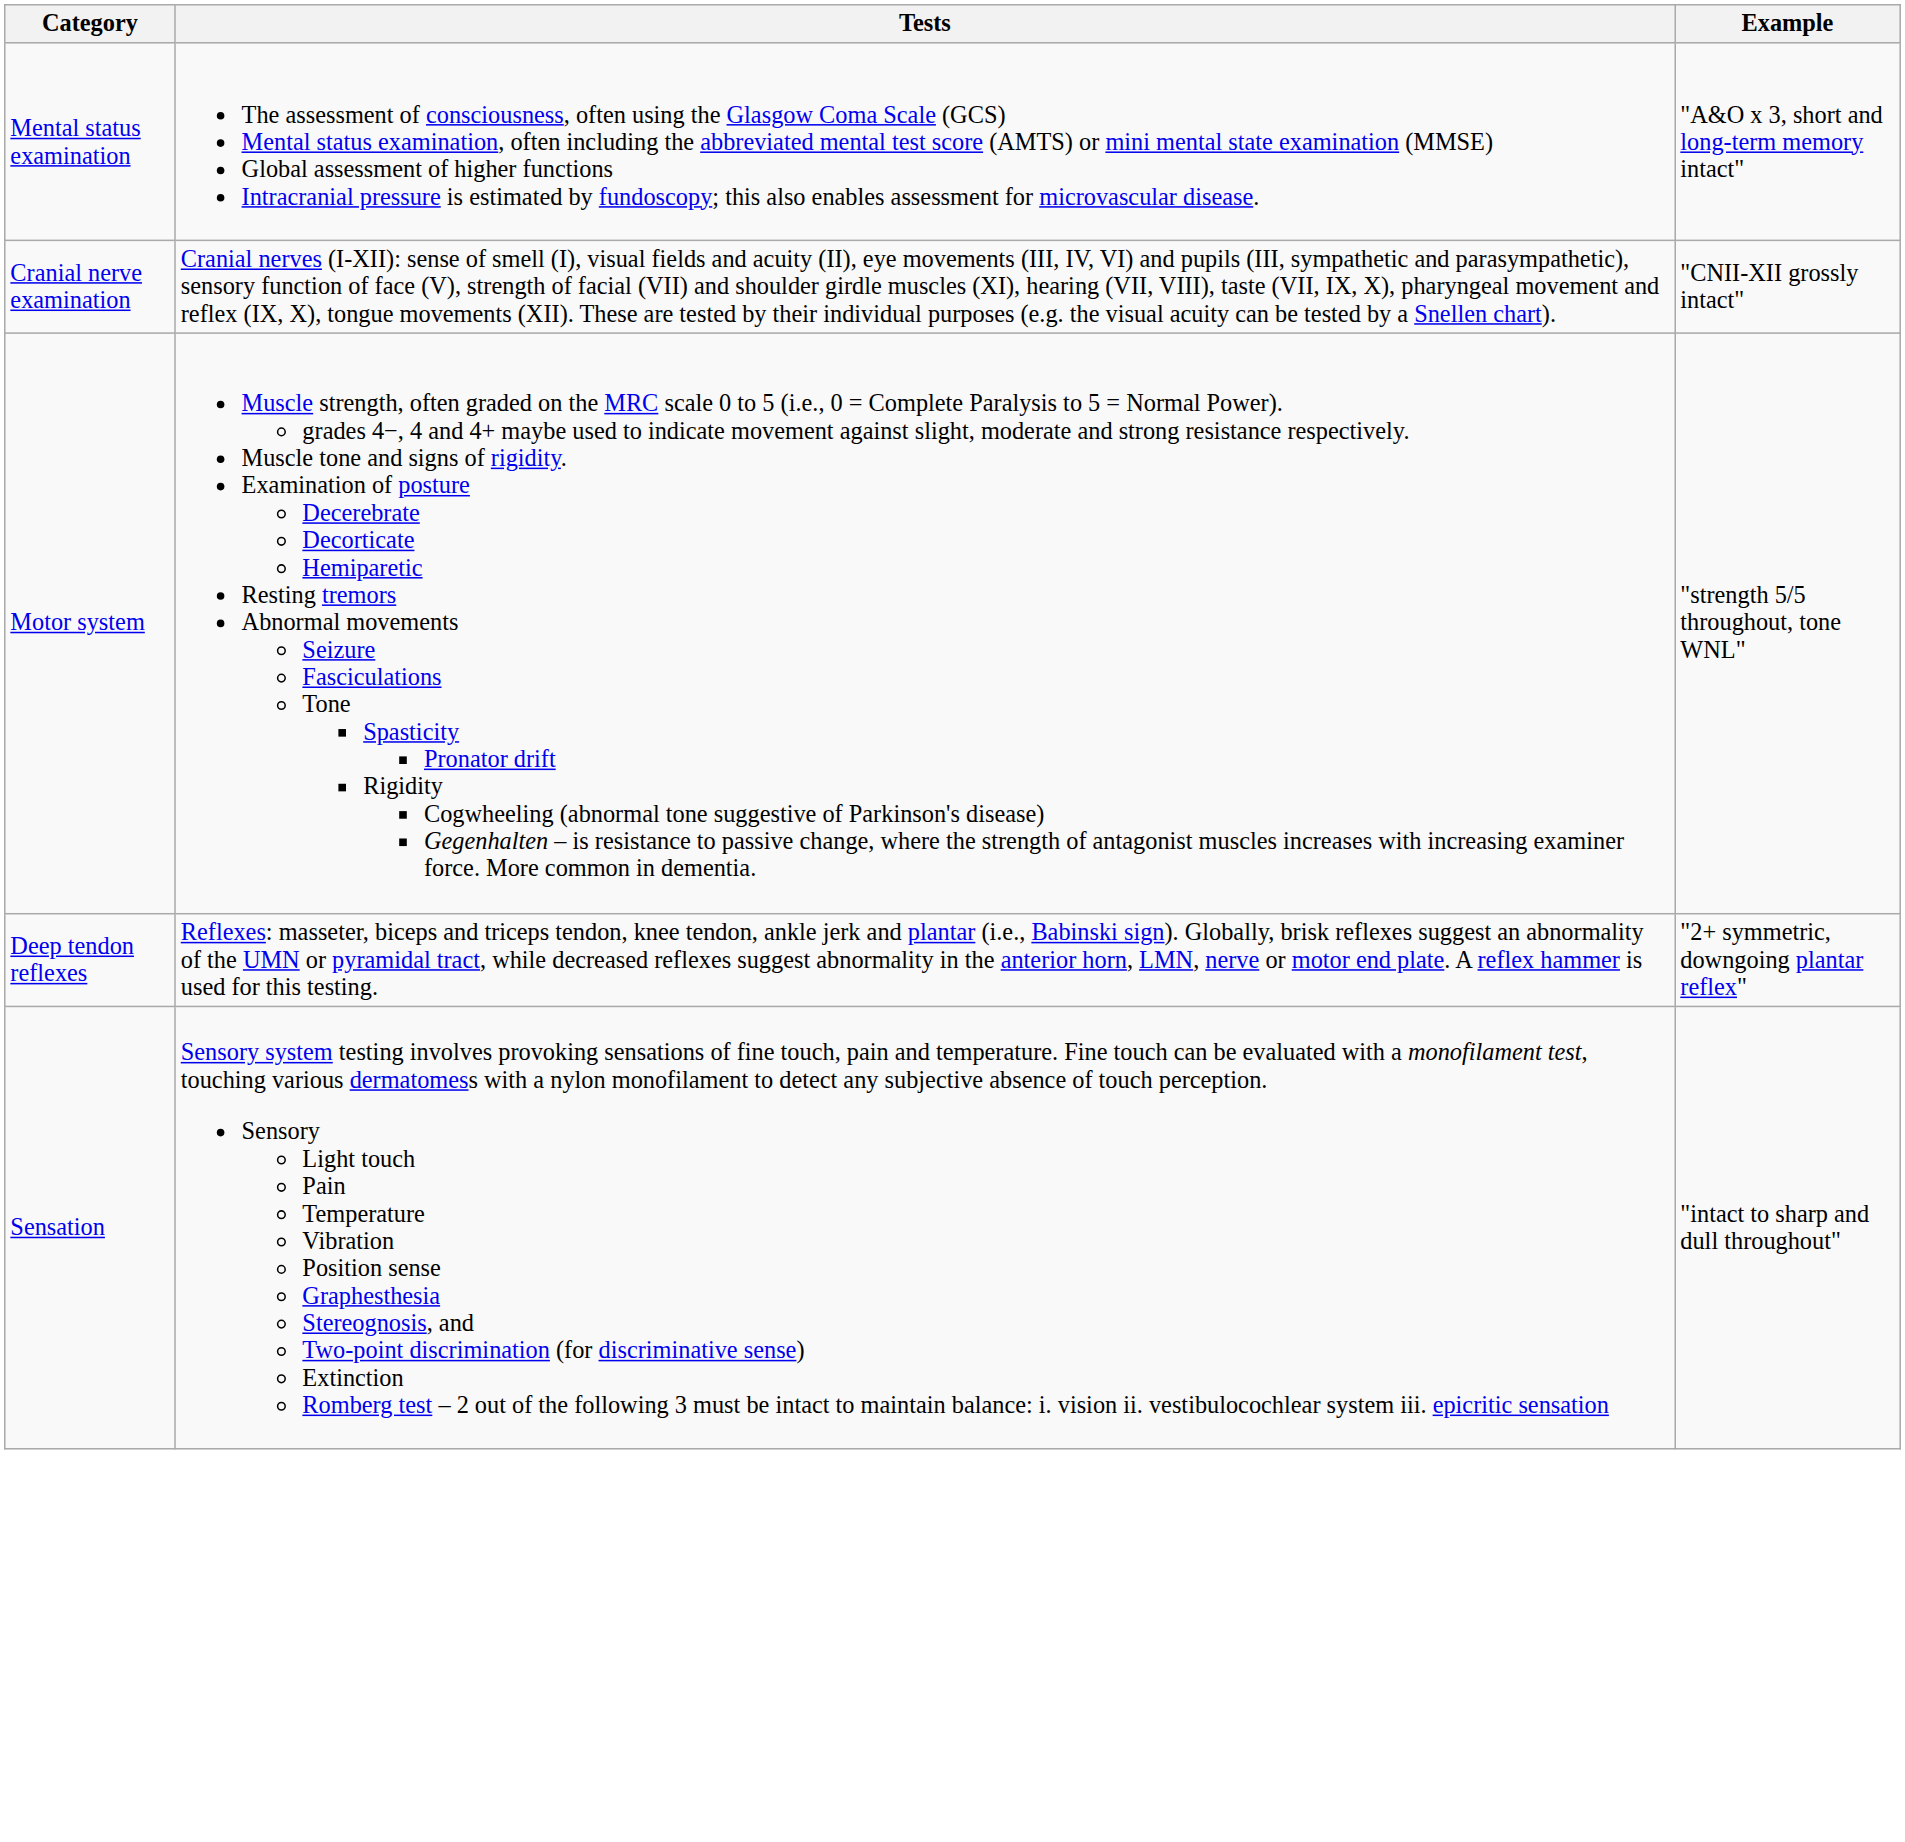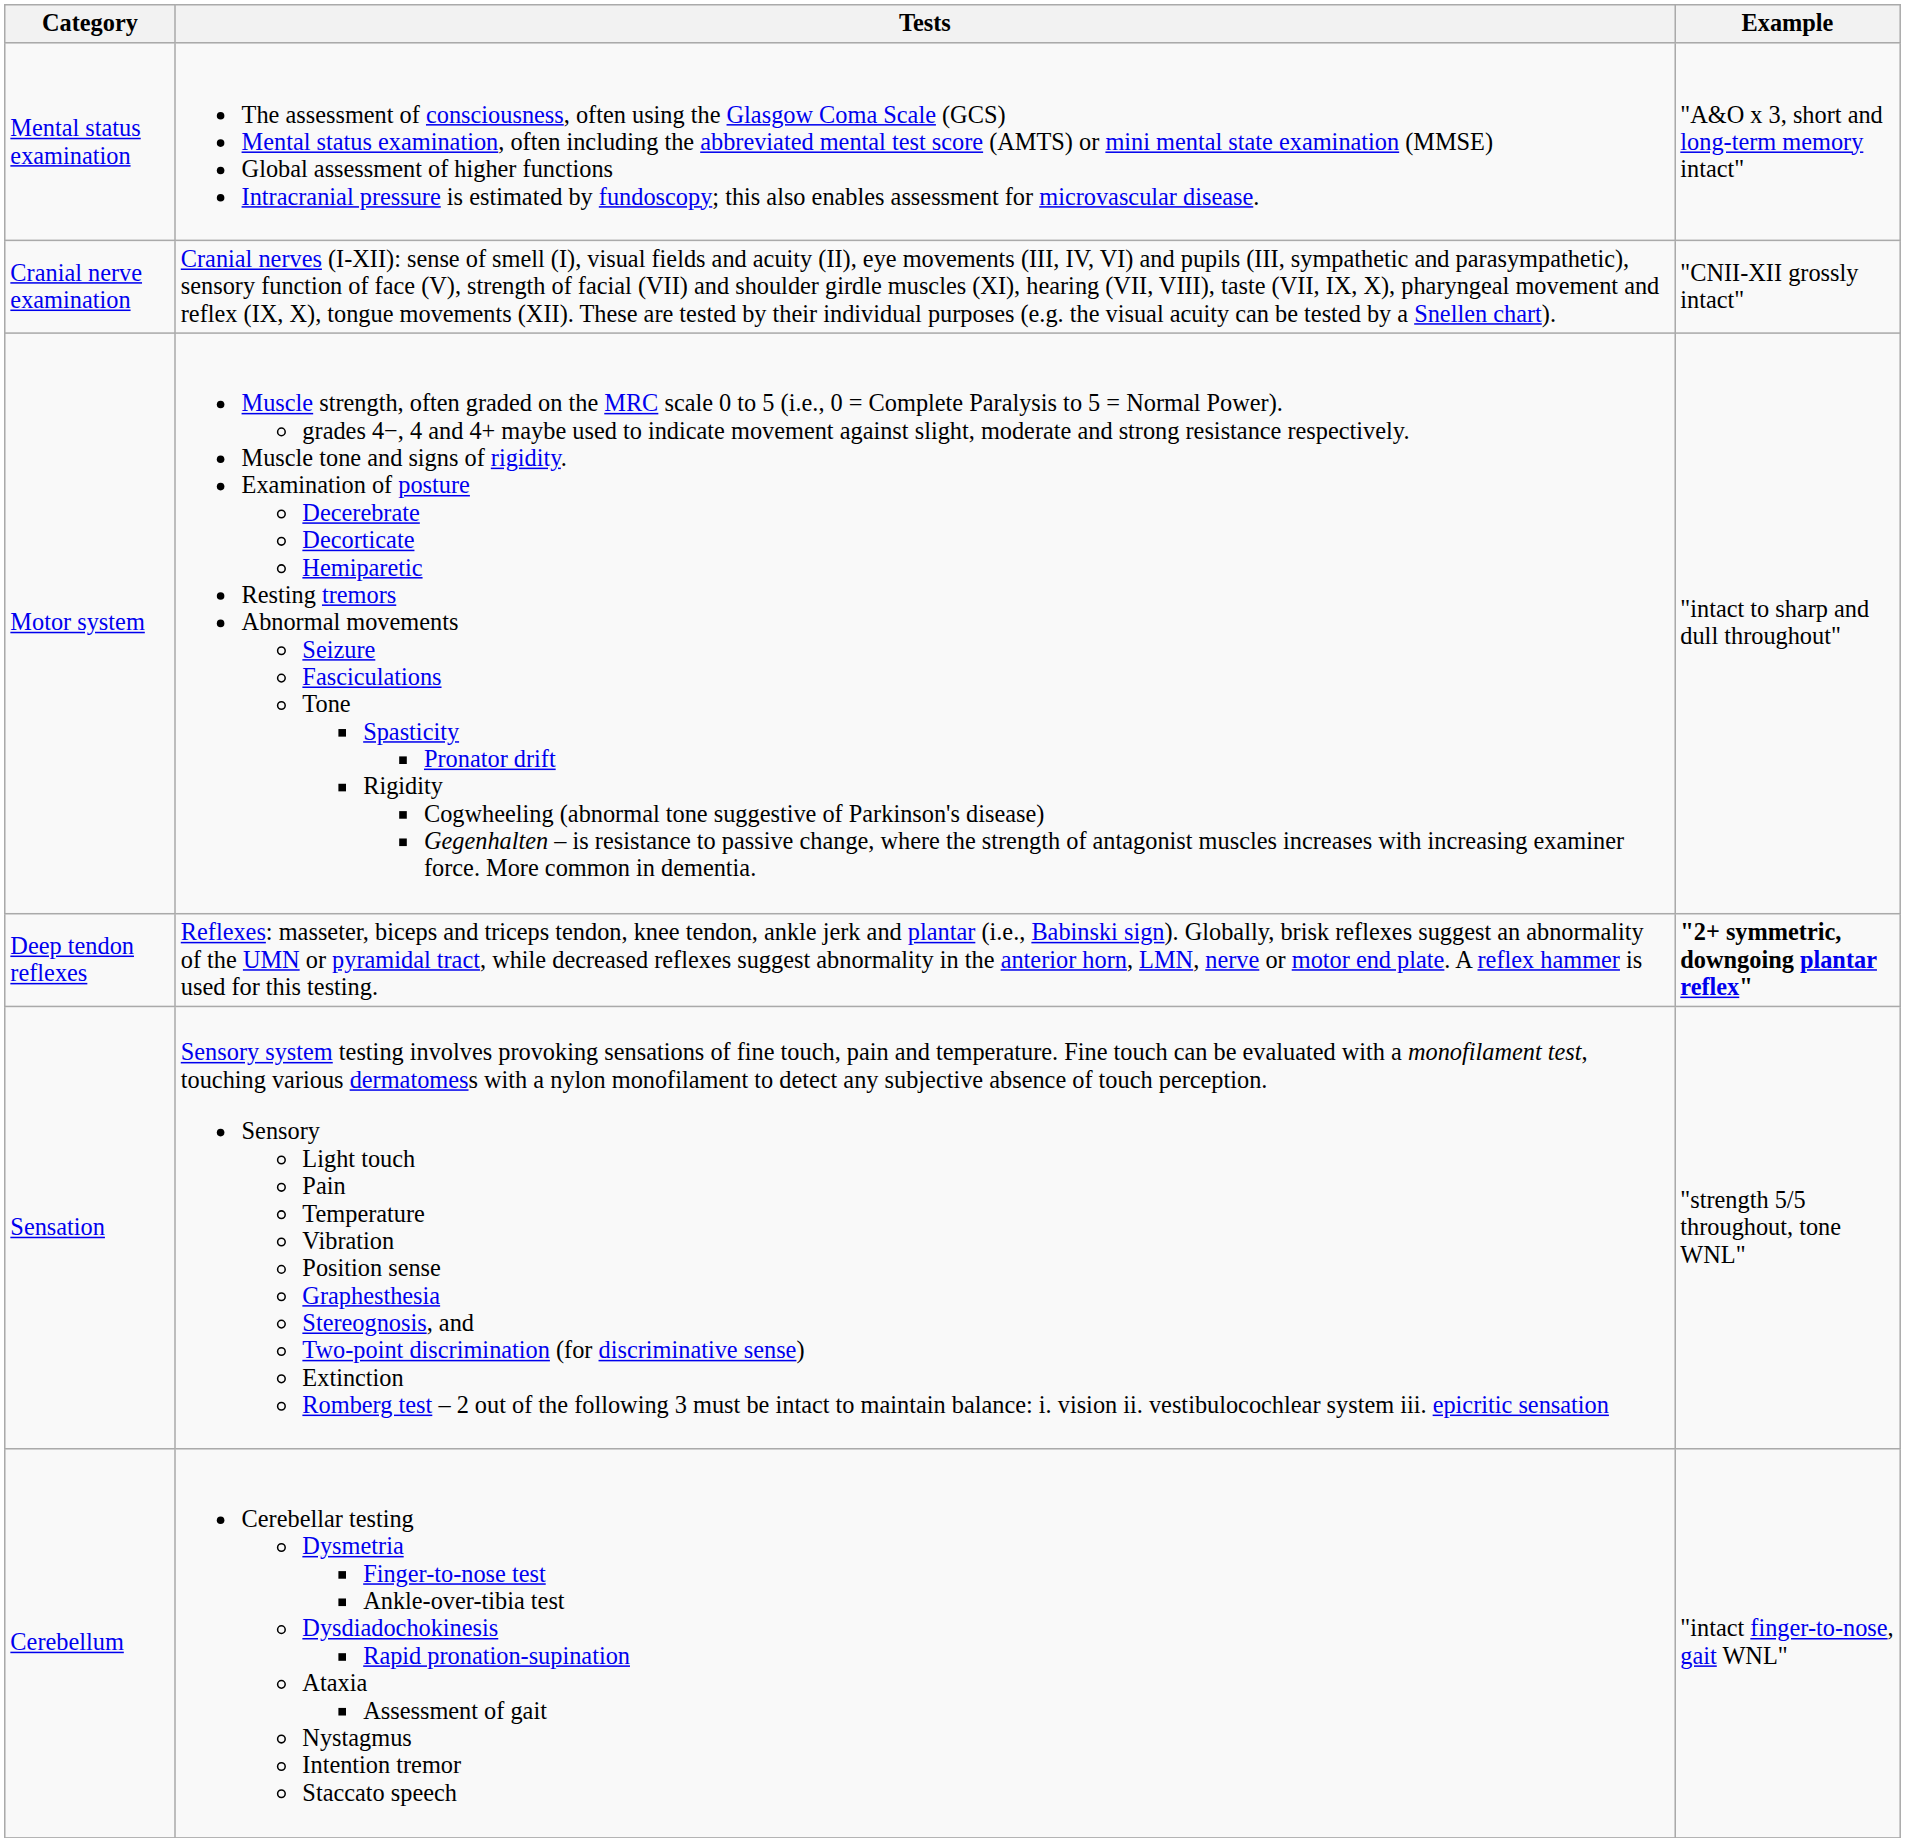 <table class="wikitable">
 <tr>
 <th>Category</th>
 <th>Tests</th>
 <th>Example</th>
 </tr>
 <tr>
 <td><a href='#'>Mental status examination</a></td>
 <td><br><ul><li>The assessment of <a href='#'>consciousness</a>, often using the <a href='#'>Glasgow Coma Scale</a> (GCS)</li><li><a href='#'>Mental status examination</a>, often including the <a href='#'>abbreviated mental test score</a> (AMTS) or <a href='#'>mini mental state examination</a> (MMSE)</li><li>Global assessment of higher functions</li><li><a href='#'>Intracranial pressure</a> is estimated  by <a href='#'>fundoscopy</a>; this also enables assessment for <a href='#'>microvascular disease</a>.</li></ul></td>
 <td>"A&O x 3, short and <a href='#'>long-term memory</a> intact"</td>
 </tr>
 <tr>
 <td><a href='#'>Cranial nerve examination</a></td>
 <td><a href='#'>Cranial nerves</a> (I-XII): sense of smell (I), visual fields and acuity (II), eye movements (III, IV, VI) and pupils (III, sympathetic and parasympathetic), sensory function of face (V), strength of facial (VII) and shoulder girdle muscles (XI), hearing (VII, VIII), taste (VII, IX, X), pharyngeal movement and reflex (IX, X), tongue movements (XII). These are tested by their individual purposes (e.g. the visual acuity can be tested by a <a href='#'>Snellen chart</a>).</td>
 <td>"CNII-XII grossly intact"</td>
 </tr>
 <tr>
 <td><a href='#'>Motor system</a></td>
 <td><br><ul><li><a href='#'>Muscle</a> strength, often graded on the <a href='#'>MRC</a> scale 0 to 5 (i.e., 0 = Complete Paralysis to 5 = Normal Power).<ul><li>grades 4−, 4 and 4+ maybe used to indicate movement against slight, moderate and strong resistance respectively.</li></ul></li><li>Muscle tone and signs of <a href='#'>rigidity</a>.</li><li>Examination of <a href='#'>posture</a><ul><li><a href='#'>Decerebrate</a></li><li><a href='#'>Decorticate</a></li><li><a href='#'>Hemiparetic</a></li></ul></li><li>Resting <a href='#'>tremors</a></li><li>Abnormal movements<ul><li><a href='#'>Seizure</a></li><li><a href='#'>Fasciculations</a></li><li>Tone<ul><li><a href='#'>Spasticity</a><ul><li><a href='#'>Pronator drift</a></li></ul></li><li>Rigidity<ul><li>Cogwheeling (abnormal tone suggestive of Parkinson's disease)</li><li><em>Gegenhalten</em> – is resistance to passive change, where the strength of antagonist muscles increases with increasing examiner force. More common in dementia.</li></ul></li></ul></li></ul></li></ul></td>
-<td>"strength 5/5 throughout, tone WNL"</td>
+<td>"intact to sharp and dull throughout"</td>
 </tr>
 <tr>
 <td><a href='#'>Deep tendon reflexes</a></td>
 <td><a href='#'>Reflexes</a>: masseter, biceps and triceps tendon, knee tendon, ankle jerk and <a href='#'>plantar</a> (i.e., <a href='#'>Babinski sign</a>). Globally, brisk reflexes suggest an abnormality of the <a href='#'>UMN</a> or <a href='#'>pyramidal tract</a>, while decreased reflexes suggest abnormality in the <a href='#'>anterior horn</a>, <a href='#'>LMN</a>, <a href='#'>nerve</a> or <a href='#'>motor end plate</a>. A <a href='#'>reflex hammer</a> is used for this testing.</td>
-<td>"2+ symmetric, downgoing <a href='#'>plantar reflex</a>"</td>
+<td><strong>"2+ symmetric, downgoing <a href='#'>plantar reflex</a>"</strong></td>
 </tr>
 <tr>
 <td><a href='#'>Sensation</a></td>
 <td><br><a href='#'>Sensory system</a> testing involves provoking sensations of fine touch, pain and temperature. Fine touch can be evaluated with a <em>monofilament test</em>, touching various <a href='#'>dermatomes</a>s with a nylon monofilament to detect any subjective absence of touch perception.<ul><li>Sensory<ul><li>Light touch</li><li>Pain</li><li>Temperature</li><li>Vibration</li><li>Position sense</li><li><a href='#'>Graphesthesia</a></li><li><a href='#'>Stereognosis</a>, and</li><li><a href='#'>Two-point discrimination</a> (for <a href='#'>discriminative sense</a>)</li><li>Extinction</li><li><a href='#'>Romberg test</a> – 2 out of the following 3 must be intact to maintain balance: i. vision  ii. vestibulocochlear system  iii. <a href='#'>epicritic sensation</a></li></ul></li></ul></td>
-<td>"intact to sharp and dull throughout"</td>
+<td>"strength 5/5 throughout, tone WNL"</td>
+</tr>
+<tr>
+<td><a href='#'>Cerebellum</a></td>
+<td><br><ul><li>Cerebellar testing<ul><li><a href='#'>Dysmetria</a><ul><li><a href='#'>Finger-to-nose test</a></li><li>Ankle-over-tibia test</li></ul></li><li><a href='#'>Dysdiadochokinesis</a><ul><li><a href='#'>Rapid pronation-supination</a></li></ul></li><li>Ataxia<ul><li>Assessment of gait</li></ul></li><li>Nystagmus</li><li>Intention tremor</li><li>Staccato speech</li></ul></li></ul></td>
+<td>"intact <a href='#'>finger-to-nose</a>, <a href='#'>gait</a> WNL"</td>
 </tr>
 </table>
